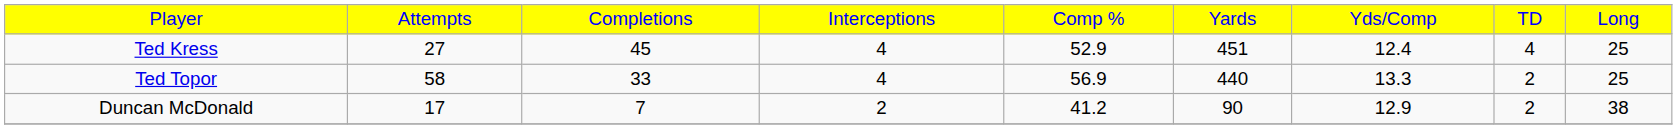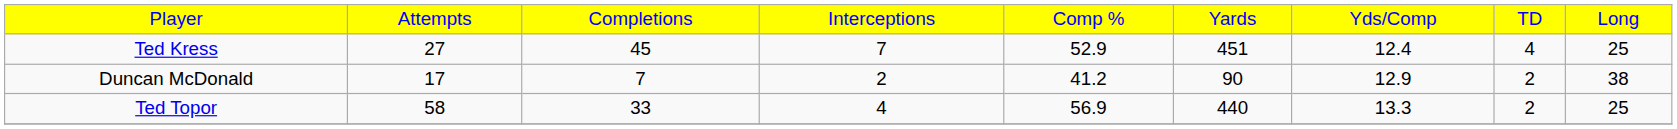 <table class="wikitable" width="90%">
 <tr align="center" style="background:yellow;color:blue;">
 <td>Player</td>
 <td>Attempts</td>
 <td>Completions</td>
 <td>Interceptions</td>
 <td>Comp %</td>
 <td>Yards</td>
 <td>Yds/Comp</td>
 <td>TD</td>
 <td>Long</td>
 </tr>
 <tr align="center" bgcolor="">
 <td><a href='#'>Ted Kress</a></td>
 <td>27</td>
 <td>45</td>
-<td>4</td>
+<td>7</td>
 <td>52.9</td>
 <td>451</td>
 <td>12.4</td>
 <td>4</td>
-<td>25</td>
-</tr>
-<tr align="center" bgcolor="">
-<td><a href='#'>Ted Topor</a></td>
-<td>58</td>
-<td>33</td>
-<td>4</td>
-<td>56.9</td>
-<td>440</td>
-<td>13.3</td>
-<td>2</td>
 <td>25</td>
 </tr>
 <tr align="center" bgcolor="">
 <td>Duncan McDonald</td>
 <td>17</td>
 <td>7</td>
 <td>2</td>
 <td>41.2</td>
 <td>90</td>
 <td>12.9</td>
 <td>2</td>
 <td>38</td>
 </tr>
+<tr align="center" bgcolor="">
+<td><a href='#'>Ted Topor</a></td>
+<td>58</td>
+<td>33</td>
+<td>4</td>
+<td>56.9</td>
+<td>440</td>
+<td>13.3</td>
+<td>2</td>
+<td>25</td>
+</tr>
 <tr>
 </tr>
 </table>
